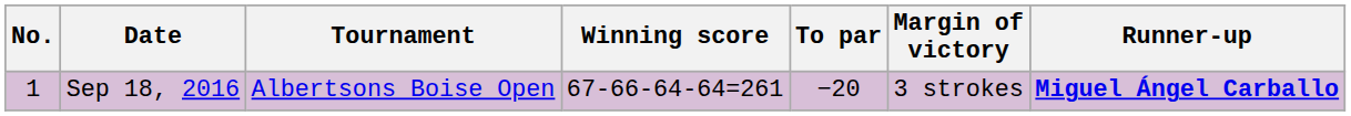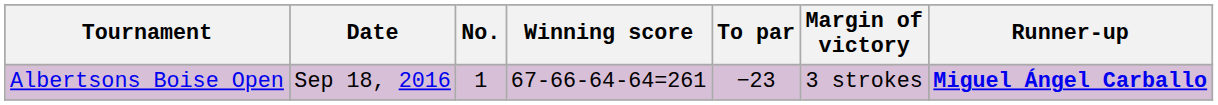 <table class="wikitable" style="font-size:95%;">
 <tr>
+<th>Tournament</th>
+<th>Date</th>
 <th>No.</th>
-<th>Date</th>
-<th>Tournament</th>
 <th>Winning score</th>
 <th>To par</th>
 <th>Margin of<br>victory</th>
 <th>Runner-up</th>
 </tr>
 <tr style="background:#D8BFD8;">
+<td><a href='#'>Albertsons Boise Open</a></td>
+<td align=right>Sep 18, <a href='#'>2016</a></td>
 <td align=center>1</td>
-<td align=right>Sep 18, <a href='#'>2016</a></td>
-<td><a href='#'>Albertsons Boise Open</a></td>
 <td>67-66-64-64=261</td>
-<td align=center>−20</td>
+<td align=center>−23</td>
 <td>3 strokes</td>
 <td><strong> <a href='#'>Miguel Ángel Carballo</a></strong></td>
 </tr>
 </table>
